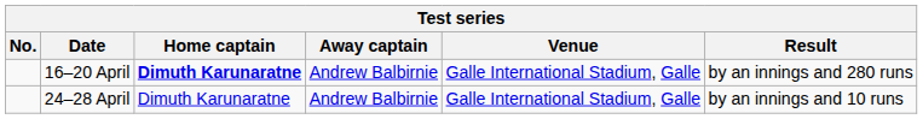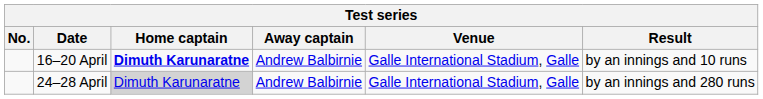 <table class="wikitable">
 <tr>
 <th colspan="9">Test series</th>
 </tr>
 <tr>
 <th>No.</th>
 <th>Date</th>
 <th>Home captain</th>
 <th>Away captain</th>
 <th>Venue</th>
 <th>Result</th>
 </tr>
 <tr>
 <td></td>
 <td>16–20 April</td>
 <td><strong><a href='#'>Dimuth Karunaratne</a></strong></td>
 <td><a href='#'>Andrew Balbirnie</a></td>
 <td><a href='#'>Galle International Stadium</a>, <a href='#'>Galle</a></td>
-<td> by an innings and 280 runs</td>
+<td> by an innings and 10 runs</td>
 </tr>
 <tr>
 <td></td>
 <td>24–28 April</td>
-<td><a href='#'>Dimuth Karunaratne</a></td>
+<td style="background: lightgrey;"><a href='#'>Dimuth Karunaratne</a></td>
 <td><a href='#'>Andrew Balbirnie</a></td>
 <td><a href='#'>Galle International Stadium</a>, <a href='#'>Galle</a></td>
-<td> by an innings and 10 runs</td>
+<td> by an innings and 280 runs</td>
 </tr>
 </table>
